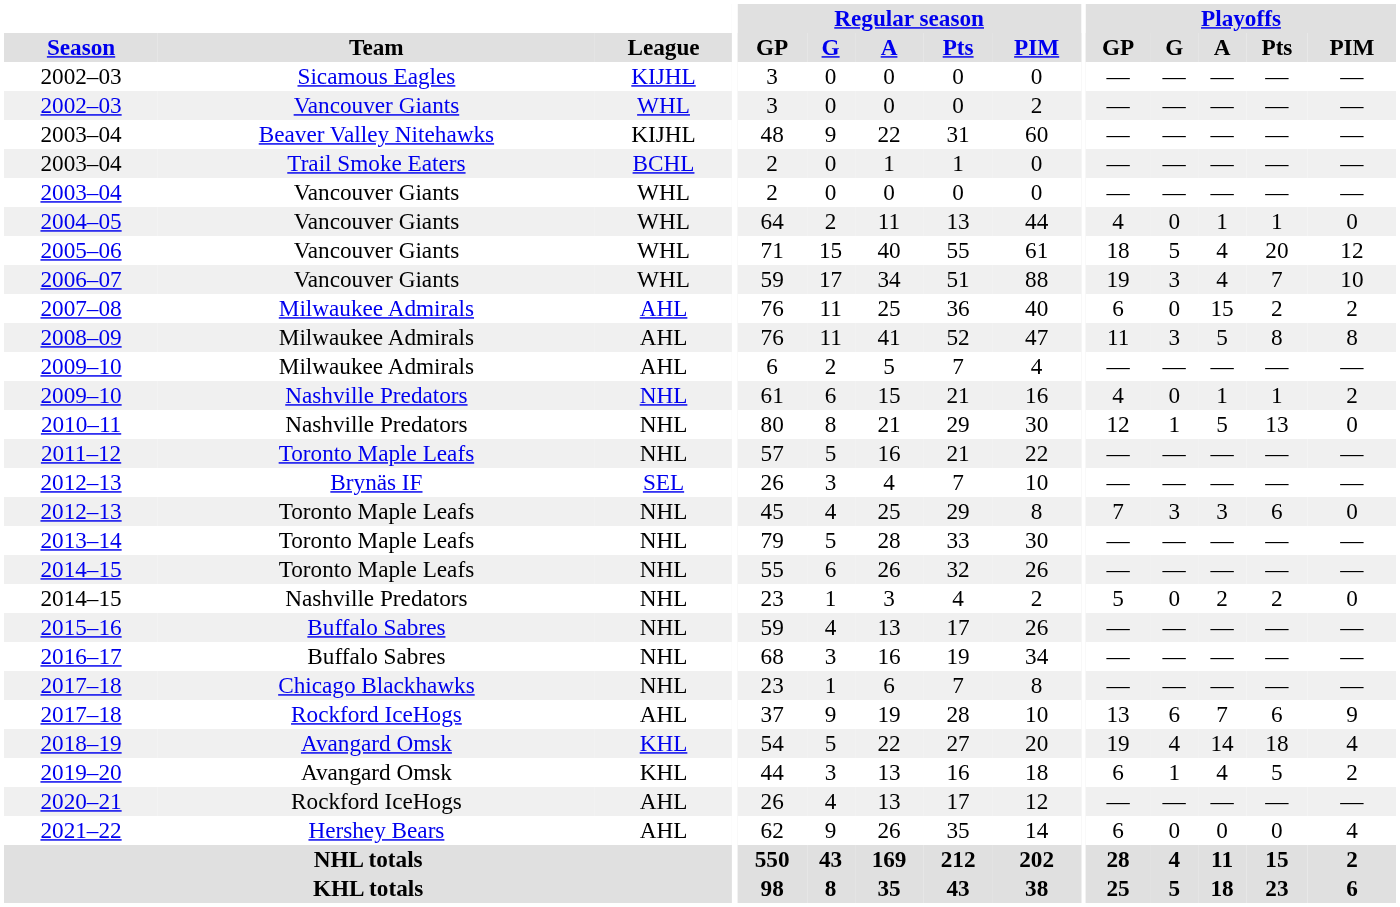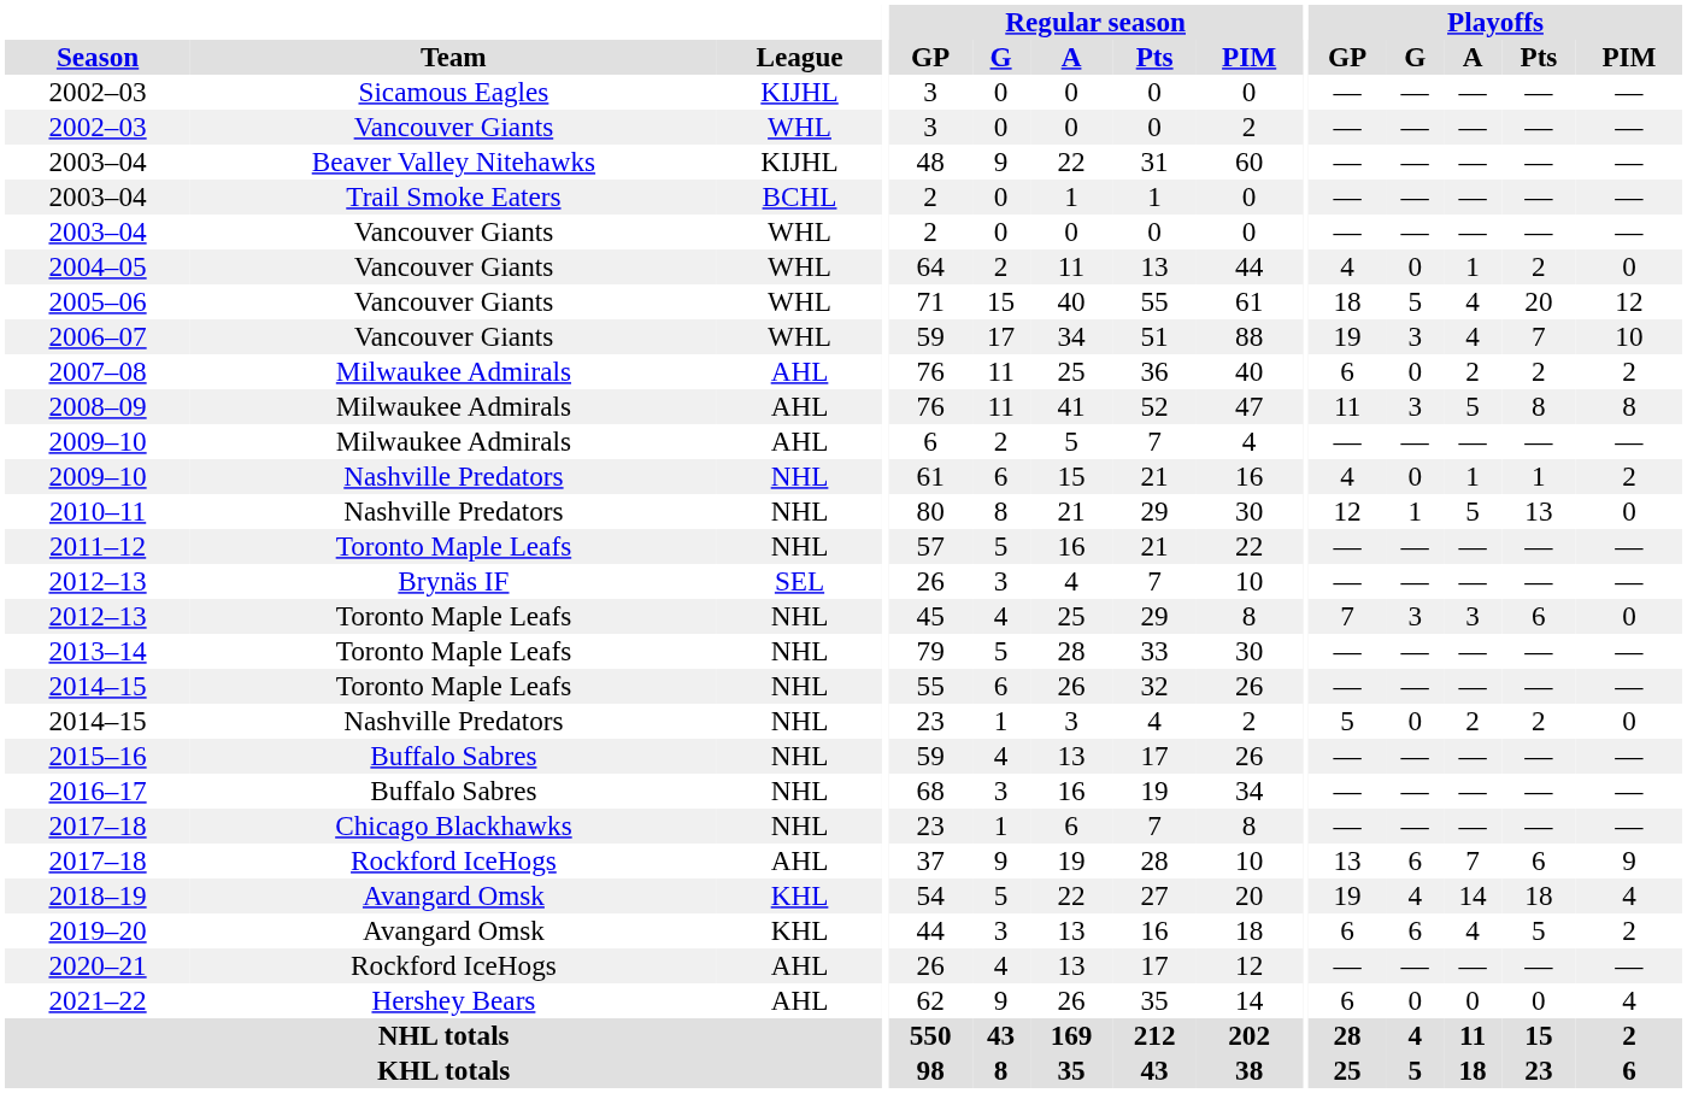 <table border="0" cellpadding="1" cellspacing="0" style="text-align:center; width:60em">
 <tr bgcolor="#e0e0e0">
 <th colspan="3"  bgcolor="#ffffff"></th>
 <th rowspan="99" bgcolor="#ffffff"></th>
 <th colspan="5"><a href='#'>Regular season</a></th>
 <th rowspan="99" bgcolor="#ffffff"></th>
 <th colspan="5"><a href='#'>Playoffs</a></th>
 </tr>
 <tr bgcolor="#e0e0e0">
 <th><a href='#'>Season</a></th>
 <th>Team</th>
 <th>League</th>
 <th>GP</th>
 <th><a href='#'>G</a></th>
 <th><a href='#'>A</a></th>
 <th><a href='#'>Pts</a></th>
 <th><a href='#'>PIM</a></th>
 <th>GP</th>
 <th>G</th>
 <th>A</th>
 <th>Pts</th>
 <th>PIM</th>
 </tr>
 <tr>
 <td>2002–03</td>
 <td><a href='#'>Sicamous Eagles</a></td>
 <td><a href='#'>KIJHL</a></td>
 <td>3</td>
 <td>0</td>
 <td>0</td>
 <td>0</td>
 <td>0</td>
 <td>—</td>
 <td>—</td>
 <td>—</td>
 <td>—</td>
 <td>—</td>
 </tr>
 <tr style="background:#f0f0f0;">
 <td><a href='#'>2002–03</a></td>
 <td><a href='#'>Vancouver Giants</a></td>
 <td><a href='#'>WHL</a></td>
 <td>3</td>
 <td>0</td>
 <td>0</td>
 <td>0</td>
 <td>2</td>
 <td>—</td>
 <td>—</td>
 <td>—</td>
 <td>—</td>
 <td>—</td>
 </tr>
 <tr>
 <td>2003–04</td>
 <td><a href='#'>Beaver Valley Nitehawks</a></td>
 <td>KIJHL</td>
 <td>48</td>
 <td>9</td>
 <td>22</td>
 <td>31</td>
 <td>60</td>
 <td>—</td>
 <td>—</td>
 <td>—</td>
 <td>—</td>
 <td>—</td>
 </tr>
 <tr style="background:#f0f0f0;">
 <td>2003–04</td>
 <td><a href='#'>Trail Smoke Eaters</a></td>
 <td><a href='#'>BCHL</a></td>
 <td>2</td>
 <td>0</td>
 <td>1</td>
 <td>1</td>
 <td>0</td>
 <td>—</td>
 <td>—</td>
 <td>—</td>
 <td>—</td>
 <td>—</td>
 </tr>
 <tr>
 <td><a href='#'>2003–04</a></td>
 <td>Vancouver Giants</td>
 <td>WHL</td>
 <td>2</td>
 <td>0</td>
 <td>0</td>
 <td>0</td>
 <td>0</td>
 <td>—</td>
 <td>—</td>
 <td>—</td>
 <td>—</td>
 <td>—</td>
 </tr>
 <tr style="background:#f0f0f0;">
 <td><a href='#'>2004–05</a></td>
 <td>Vancouver Giants</td>
 <td>WHL</td>
 <td>64</td>
 <td>2</td>
 <td>11</td>
 <td>13</td>
 <td>44</td>
 <td>4</td>
 <td>0</td>
 <td>1</td>
-<td>1</td>
+<td>2</td>
 <td>0</td>
 </tr>
 <tr>
 <td><a href='#'>2005–06</a></td>
 <td>Vancouver Giants</td>
 <td>WHL</td>
 <td>71</td>
 <td>15</td>
 <td>40</td>
 <td>55</td>
 <td>61</td>
 <td>18</td>
 <td>5</td>
 <td>4</td>
 <td>20</td>
 <td>12</td>
 </tr>
 <tr style="background:#f0f0f0;">
 <td><a href='#'>2006–07</a></td>
 <td>Vancouver Giants</td>
 <td>WHL</td>
 <td>59</td>
 <td>17</td>
 <td>34</td>
 <td>51</td>
 <td>88</td>
 <td>19</td>
 <td>3</td>
 <td>4</td>
 <td>7</td>
 <td>10</td>
 </tr>
 <tr>
 <td><a href='#'>2007–08</a></td>
 <td><a href='#'>Milwaukee Admirals</a></td>
 <td><a href='#'>AHL</a></td>
 <td>76</td>
 <td>11</td>
 <td>25</td>
 <td>36</td>
 <td>40</td>
 <td>6</td>
 <td>0</td>
-<td>15</td>
+<td>2</td>
 <td>2</td>
 <td>2</td>
 </tr>
 <tr style="background:#f0f0f0;">
 <td><a href='#'>2008–09</a></td>
 <td>Milwaukee Admirals</td>
 <td>AHL</td>
 <td>76</td>
 <td>11</td>
 <td>41</td>
 <td>52</td>
 <td>47</td>
 <td>11</td>
 <td>3</td>
 <td>5</td>
 <td>8</td>
 <td>8</td>
 </tr>
 <tr>
 <td><a href='#'>2009–10</a></td>
 <td>Milwaukee Admirals</td>
 <td>AHL</td>
 <td>6</td>
 <td>2</td>
 <td>5</td>
 <td>7</td>
 <td>4</td>
 <td>—</td>
 <td>—</td>
 <td>—</td>
 <td>—</td>
 <td>—</td>
 </tr>
 <tr style="background:#f0f0f0;">
 <td><a href='#'>2009–10</a></td>
 <td><a href='#'>Nashville Predators</a></td>
 <td><a href='#'>NHL</a></td>
 <td>61</td>
 <td>6</td>
 <td>15</td>
 <td>21</td>
 <td>16</td>
 <td>4</td>
 <td>0</td>
 <td>1</td>
 <td>1</td>
 <td>2</td>
 </tr>
 <tr>
 <td><a href='#'>2010–11</a></td>
 <td>Nashville Predators</td>
 <td>NHL</td>
 <td>80</td>
 <td>8</td>
 <td>21</td>
 <td>29</td>
 <td>30</td>
 <td>12</td>
 <td>1</td>
 <td>5</td>
 <td>13</td>
 <td>0</td>
 </tr>
 <tr style="background:#f0f0f0;">
 <td><a href='#'>2011–12</a></td>
 <td><a href='#'>Toronto Maple Leafs</a></td>
 <td>NHL</td>
 <td>57</td>
 <td>5</td>
 <td>16</td>
 <td>21</td>
 <td>22</td>
 <td>—</td>
 <td>—</td>
 <td>—</td>
 <td>—</td>
 <td>—</td>
 </tr>
 <tr>
 <td><a href='#'>2012–13</a></td>
 <td><a href='#'>Brynäs IF</a></td>
 <td><a href='#'>SEL</a></td>
 <td>26</td>
 <td>3</td>
 <td>4</td>
 <td>7</td>
 <td>10</td>
 <td>—</td>
 <td>—</td>
 <td>—</td>
 <td>—</td>
 <td>—</td>
 </tr>
 <tr style="background:#f0f0f0;">
 <td><a href='#'>2012–13</a></td>
 <td>Toronto Maple Leafs</td>
 <td>NHL</td>
 <td>45</td>
 <td>4</td>
 <td>25</td>
 <td>29</td>
 <td>8</td>
 <td>7</td>
 <td>3</td>
 <td>3</td>
 <td>6</td>
 <td>0</td>
 </tr>
 <tr>
 <td><a href='#'>2013–14</a></td>
 <td>Toronto Maple Leafs</td>
 <td>NHL</td>
 <td>79</td>
 <td>5</td>
 <td>28</td>
 <td>33</td>
 <td>30</td>
 <td>—</td>
 <td>—</td>
 <td>—</td>
 <td>—</td>
 <td>—</td>
 </tr>
 <tr style="background:#f0f0f0;">
 <td><a href='#'>2014–15</a></td>
 <td>Toronto Maple Leafs</td>
 <td>NHL</td>
 <td>55</td>
 <td>6</td>
 <td>26</td>
 <td>32</td>
 <td>26</td>
 <td>—</td>
 <td>—</td>
 <td>—</td>
 <td>—</td>
 <td>—</td>
 </tr>
 <tr>
 <td>2014–15</td>
 <td>Nashville Predators</td>
 <td>NHL</td>
 <td>23</td>
 <td>1</td>
 <td>3</td>
 <td>4</td>
 <td>2</td>
 <td>5</td>
 <td>0</td>
 <td>2</td>
 <td>2</td>
 <td>0</td>
 </tr>
 <tr style="background:#f0f0f0;">
 <td><a href='#'>2015–16</a></td>
 <td><a href='#'>Buffalo Sabres</a></td>
 <td>NHL</td>
 <td>59</td>
 <td>4</td>
 <td>13</td>
 <td>17</td>
 <td>26</td>
 <td>—</td>
 <td>—</td>
 <td>—</td>
 <td>—</td>
 <td>—</td>
 </tr>
 <tr>
 <td><a href='#'>2016–17</a></td>
 <td>Buffalo Sabres</td>
 <td>NHL</td>
 <td>68</td>
 <td>3</td>
 <td>16</td>
 <td>19</td>
 <td>34</td>
 <td>—</td>
 <td>—</td>
 <td>—</td>
 <td>—</td>
 <td>—</td>
 </tr>
 <tr style="background:#f0f0f0;">
 <td><a href='#'>2017–18</a></td>
 <td><a href='#'>Chicago Blackhawks</a></td>
 <td>NHL</td>
 <td>23</td>
 <td>1</td>
 <td>6</td>
 <td>7</td>
 <td>8</td>
 <td>—</td>
 <td>—</td>
 <td>—</td>
 <td>—</td>
 <td>—</td>
 </tr>
 <tr>
 <td><a href='#'>2017–18</a></td>
 <td><a href='#'>Rockford IceHogs</a></td>
 <td>AHL</td>
 <td>37</td>
 <td>9</td>
 <td>19</td>
 <td>28</td>
 <td>10</td>
 <td>13</td>
 <td>6</td>
 <td>7</td>
 <td>6</td>
 <td>9</td>
 </tr>
 <tr style="background:#f0f0f0;">
 <td><a href='#'>2018–19</a></td>
 <td><a href='#'>Avangard Omsk</a></td>
 <td><a href='#'>KHL</a></td>
 <td>54</td>
 <td>5</td>
 <td>22</td>
 <td>27</td>
 <td>20</td>
 <td>19</td>
 <td>4</td>
 <td>14</td>
 <td>18</td>
 <td>4</td>
 </tr>
 <tr>
 <td><a href='#'>2019–20</a></td>
 <td>Avangard Omsk</td>
 <td>KHL</td>
 <td>44</td>
 <td>3</td>
 <td>13</td>
 <td>16</td>
 <td>18</td>
 <td>6</td>
-<td>1</td>
+<td>6</td>
 <td>4</td>
 <td>5</td>
 <td>2</td>
 </tr>
 <tr style="background:#f0f0f0;">
 <td><a href='#'>2020–21</a></td>
 <td>Rockford IceHogs</td>
 <td>AHL</td>
 <td>26</td>
 <td>4</td>
 <td>13</td>
 <td>17</td>
 <td>12</td>
 <td>—</td>
 <td>—</td>
 <td>—</td>
 <td>—</td>
 <td>—</td>
 </tr>
 <tr>
 <td><a href='#'>2021–22</a></td>
 <td><a href='#'>Hershey Bears</a></td>
 <td>AHL</td>
 <td>62</td>
 <td>9</td>
 <td>26</td>
 <td>35</td>
 <td>14</td>
 <td>6</td>
 <td>0</td>
 <td>0</td>
 <td>0</td>
 <td>4</td>
 </tr>
 <tr bgcolor="#e0e0e0">
 <th colspan="3">NHL totals</th>
 <th>550</th>
 <th>43</th>
 <th>169</th>
 <th>212</th>
 <th>202</th>
 <th>28</th>
 <th>4</th>
 <th>11</th>
 <th>15</th>
 <th>2</th>
 </tr>
 <tr bgcolor="#e0e0e0">
 <th colspan="3">KHL totals</th>
 <th>98</th>
 <th>8</th>
 <th>35</th>
 <th>43</th>
 <th>38</th>
 <th>25</th>
 <th>5</th>
 <th>18</th>
 <th>23</th>
 <th>6</th>
 </tr>
 </table>
